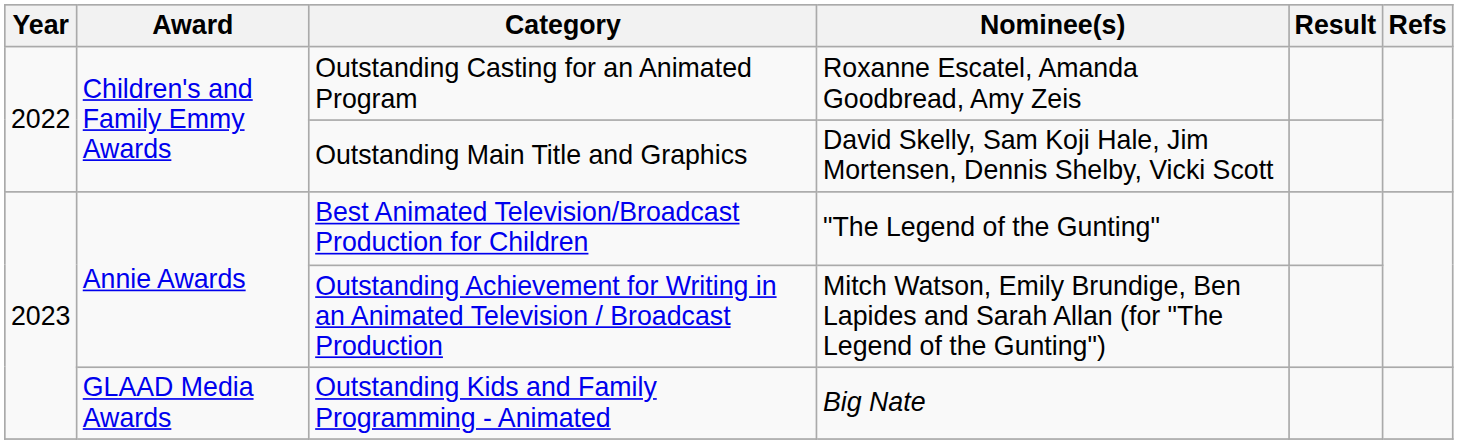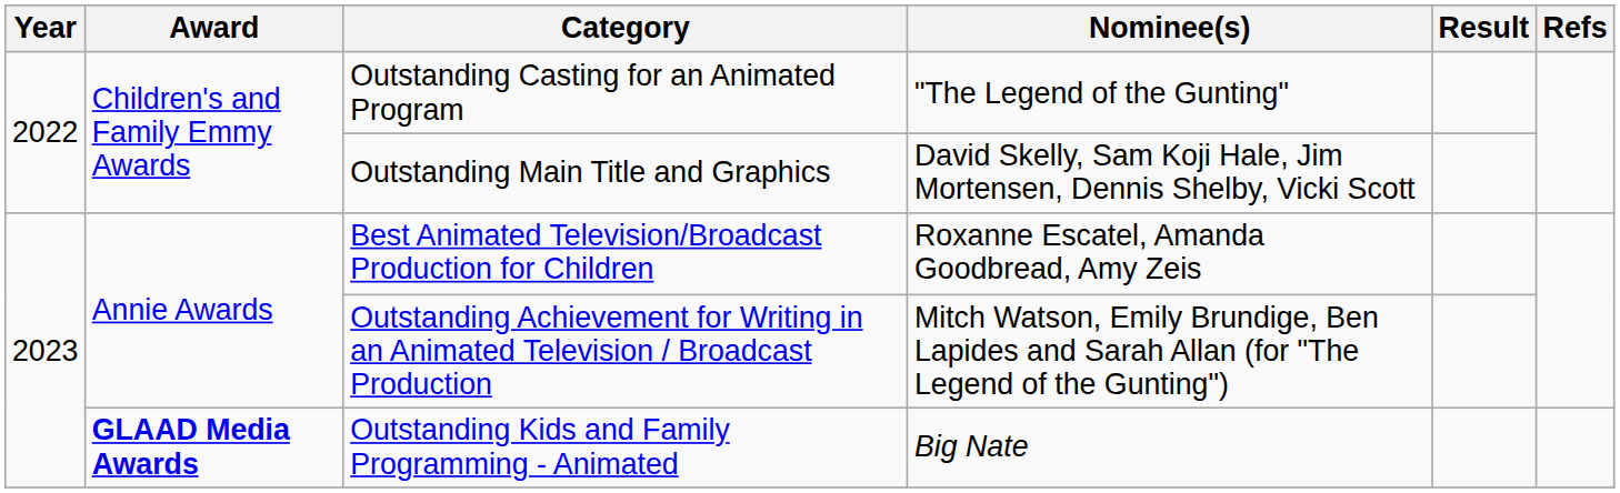 <table class="wikitable">
 <tr>
 <th>Year</th>
 <th>Award</th>
 <th>Category</th>
 <th>Nominee(s)</th>
 <th>Result</th>
 <th>Refs</th>
 </tr>
 <tr>
 <td rowspan="2">2022</td>
 <td rowspan="2"><a href='#'>Children's and Family Emmy Awards</a></td>
 <td>Outstanding Casting for an Animated Program</td>
-<td>Roxanne Escatel, Amanda Goodbread, Amy Zeis</td>
+<td>"The Legend of the Gunting"</td>
 <td></td>
 <td rowspan="2" style="text-align:center;"></td>
 </tr>
 <tr>
 <td>Outstanding Main Title and Graphics</td>
 <td>David Skelly, Sam Koji Hale, Jim Mortensen, Dennis Shelby, Vicki Scott</td>
 <td></td>
 </tr>
 <tr>
 <td rowspan="3">2023</td>
 <td rowspan="2"><a href='#'>Annie Awards</a></td>
 <td><a href='#'>Best Animated Television/Broadcast Production for Children</a></td>
-<td>"The Legend of the Gunting"</td>
+<td>Roxanne Escatel, Amanda Goodbread, Amy Zeis</td>
 <td></td>
 <td rowspan="2" style="text-align:center;"></td>
 </tr>
 <tr>
 <td><a href='#'>Outstanding Achievement for Writing in an Animated Television / Broadcast Production</a></td>
 <td>Mitch Watson, Emily Brundige, Ben Lapides and Sarah Allan (for "The Legend of the Gunting")</td>
 <td></td>
 </tr>
 <tr>
-<td><a href='#'>GLAAD Media Awards</a></td>
+<td><strong><a href='#'>GLAAD Media Awards</a></strong></td>
 <td><a href='#'>Outstanding Kids and Family Programming - Animated</a></td>
 <td><em>Big Nate</em></td>
 <td></td>
 <td style="text-align:center;"></td>
 </tr>
 </table>
